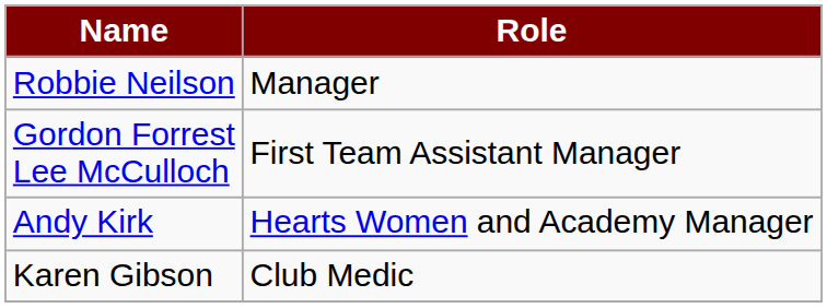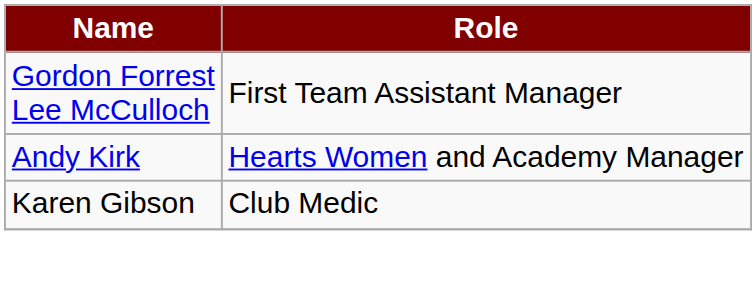 <table class="wikitable">
 <tr>
 <th style="background:maroon; color:white;" scope="col">Name</th>
 <th style="background:maroon; color:white;" scope="col">Role</th>
-</tr>
-<tr>
-<td><a href='#'>Robbie Neilson</a></td>
-<td>Manager</td>
 </tr>
 <tr>
 <td><a href='#'>Gordon Forrest</a><br><a href='#'>Lee McCulloch</a></td>
 <td>First Team Assistant Manager</td>
 </tr>
 <tr>
 <td><a href='#'>Andy Kirk</a></td>
 <td><a href='#'>Hearts Women</a> and Academy Manager</td>
 </tr>
 <tr>
 <td>Karen Gibson</td>
 <td>Club Medic</td>
 </tr>
 <tr>
 </tr>
 </table>
